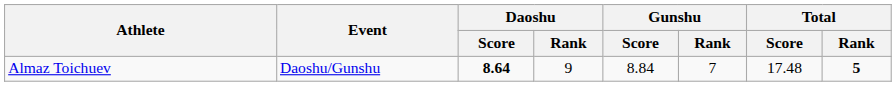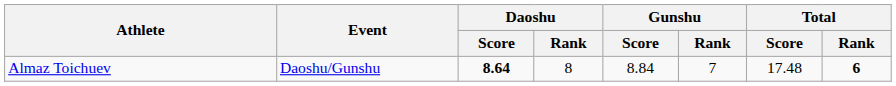 <table class="wikitable" width="65%" style="text-align:center; font-size:90%">
 <tr>
 <th rowspan="2" width="18%">Athlete</th>
 <th rowspan="2" width="12%">Event</th>
 <th colspan="2" width="9%">Daoshu</th>
 <th colspan="2" width="9%">Gunshu</th>
 <th colspan="2" width="9%">Total</th>
 </tr>
 <tr>
 <th width="5%">Score</th>
 <th>Rank</th>
 <th width="5%">Score</th>
 <th>Rank</th>
 <th width="5%">Score</th>
 <th>Rank</th>
 </tr>
 <tr>
 <td align="left"><a href='#'>Almaz Toichuev</a></td>
 <td align="left"><a href='#'>Daoshu/Gunshu</a></td>
 <td><strong>8.64</strong></td>
-<td>9</td>
+<td>8</td>
 <td>8.84</td>
 <td>7</td>
 <td>17.48</td>
-<td align=center><strong>5</strong></td>
+<td align=center><strong>6</strong></td>
 </tr>
 </table>
